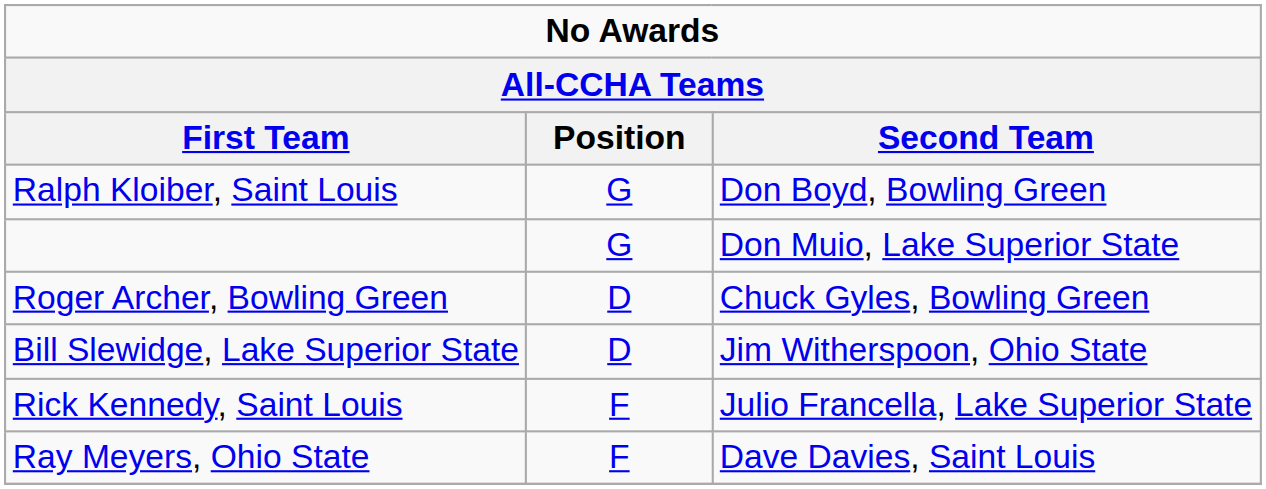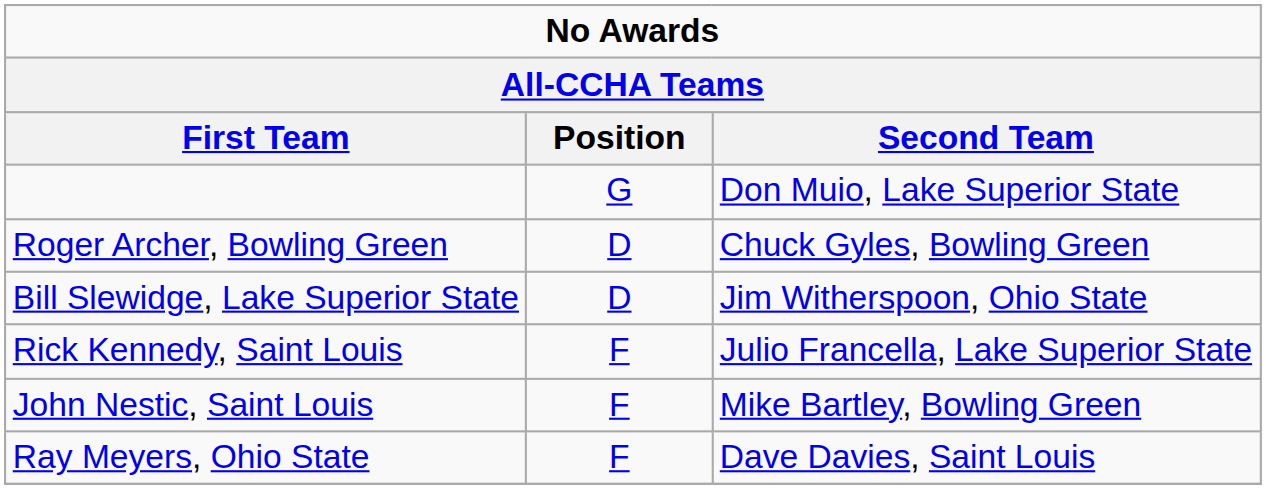 <table class="wikitable">
 <tr>
 <td colspan=3 align=center><strong>No Awards</strong></td>
 </tr>
 <tr>
 <th colspan=3><a href='#'>All-CCHA Teams</a></th>
 </tr>
 <tr>
 <th><a href='#'>First Team</a></th>
 <th>  Position  </th>
 <th><a href='#'>Second Team</a></th>
-</tr>
-<tr>
-<td><a href='#'>Ralph Kloiber</a>, <a href='#'>Saint Louis</a></td>
-<td align=center><a href='#'>G</a></td>
-<td><a href='#'>Don Boyd</a>, <a href='#'>Bowling Green</a></td>
 </tr>
 <tr>
 <td></td>
 <td align=center><a href='#'>G</a></td>
 <td><a href='#'>Don Muio</a>, <a href='#'>Lake Superior State</a></td>
 </tr>
 <tr>
 <td><a href='#'>Roger Archer</a>, <a href='#'>Bowling Green</a></td>
 <td align=center><a href='#'>D</a></td>
 <td><a href='#'>Chuck Gyles</a>, <a href='#'>Bowling Green</a></td>
 </tr>
 <tr>
 <td><a href='#'>Bill Slewidge</a>, <a href='#'>Lake Superior State</a></td>
 <td align=center><a href='#'>D</a></td>
 <td><a href='#'>Jim Witherspoon</a>, <a href='#'>Ohio State</a></td>
 </tr>
 <tr>
 <td><a href='#'>Rick Kennedy</a>, <a href='#'>Saint Louis</a></td>
 <td align=center><a href='#'>F</a></td>
 <td><a href='#'>Julio Francella</a>, <a href='#'>Lake Superior State</a></td>
 </tr>
 <tr>
+<td><a href='#'>John Nestic</a>, <a href='#'>Saint Louis</a></td>
+<td align=center><a href='#'>F</a></td>
+<td><a href='#'>Mike Bartley</a>, <a href='#'>Bowling Green</a></td>
+</tr>
+<tr>
 <td><a href='#'>Ray Meyers</a>, <a href='#'>Ohio State</a></td>
 <td align=center><a href='#'>F</a></td>
 <td><a href='#'>Dave Davies</a>, <a href='#'>Saint Louis</a></td>
 </tr>
 <tr>
 </tr>
 </table>
